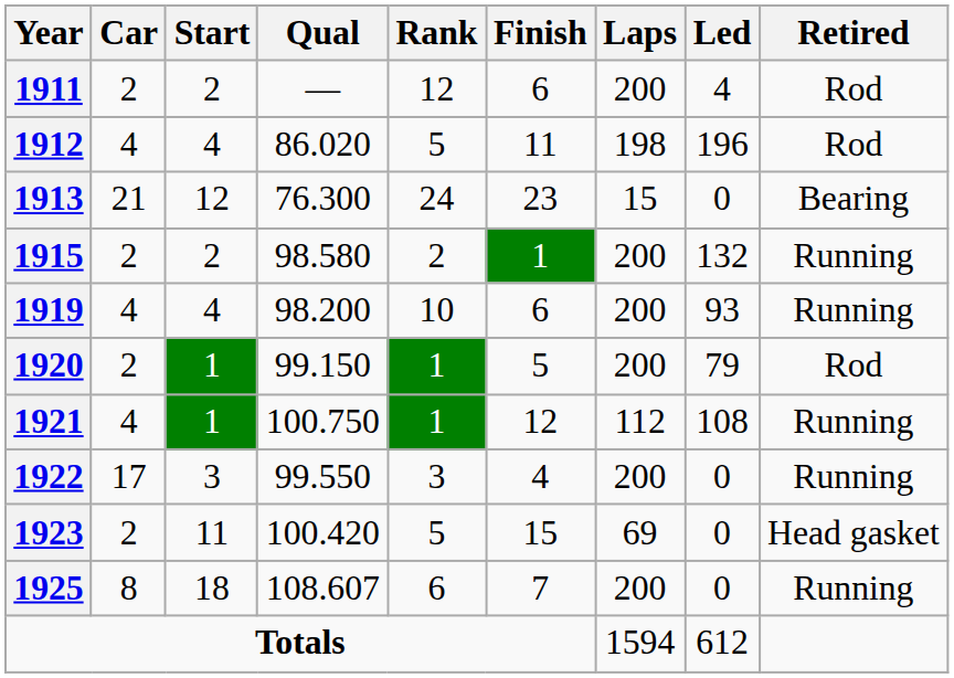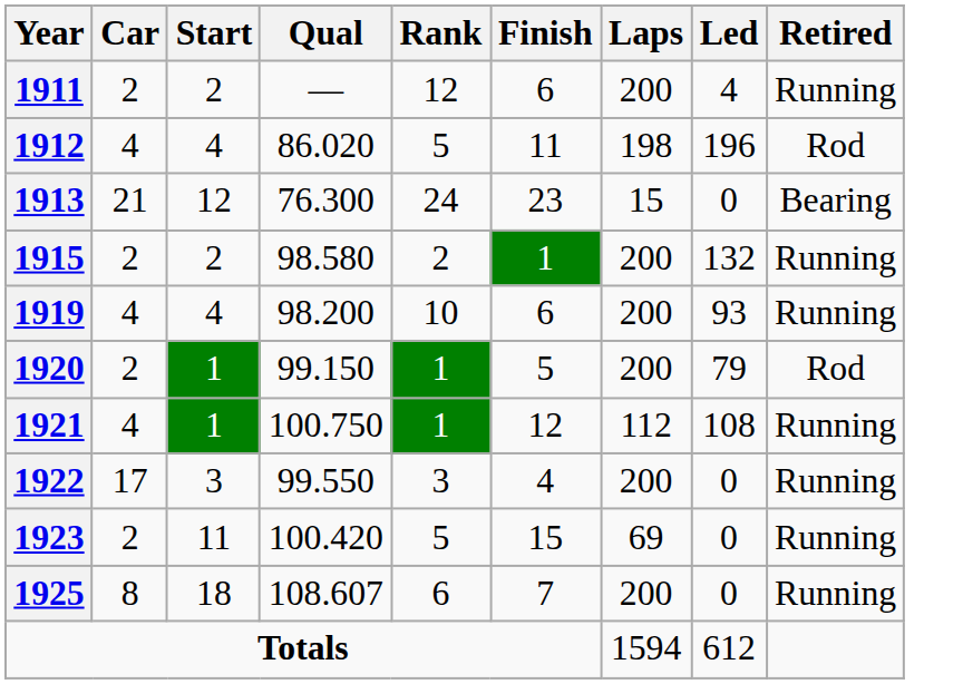 <table class="wikitable" style="text-align:center">
 <tr>
 <th>Year</th>
 <th>Car</th>
 <th>Start</th>
 <th>Qual</th>
 <th>Rank</th>
 <th>Finish</th>
 <th>Laps</th>
 <th>Led</th>
 <th>Retired</th>
 </tr>
 <tr>
 <th><a href='#'>1911</a></th>
 <td>2</td>
 <td>2</td>
 <td>—</td>
 <td>12</td>
 <td>6</td>
 <td>200</td>
 <td>4</td>
-<td>Rod</td>
+<td>Running</td>
 </tr>
 <tr>
 <th><a href='#'>1912</a></th>
 <td>4</td>
 <td>4</td>
 <td>86.020</td>
 <td>5</td>
 <td>11</td>
 <td>198</td>
 <td>196</td>
 <td>Rod</td>
 </tr>
 <tr>
 <th><a href='#'>1913</a></th>
 <td>21</td>
 <td>12</td>
 <td>76.300</td>
 <td>24</td>
 <td>23</td>
 <td>15</td>
 <td>0</td>
 <td>Bearing</td>
 </tr>
 <tr>
 <th><a href='#'>1915</a></th>
 <td>2</td>
 <td>2</td>
 <td>98.580</td>
 <td>2</td>
 <td style="background:green;color:white">1</td>
 <td>200</td>
 <td>132</td>
 <td>Running</td>
 </tr>
 <tr>
 <th><a href='#'>1919</a></th>
 <td>4</td>
 <td>4</td>
 <td>98.200</td>
 <td>10</td>
 <td>6</td>
 <td>200</td>
 <td>93</td>
 <td>Running</td>
 </tr>
 <tr>
 <th><a href='#'>1920</a></th>
 <td>2</td>
 <td style="background:green;color:white">1</td>
 <td>99.150</td>
 <td style="background:green;color:white">1</td>
 <td>5</td>
 <td>200</td>
 <td>79</td>
 <td>Rod</td>
 </tr>
 <tr>
 <th><a href='#'>1921</a></th>
 <td>4</td>
 <td style="background:green;color:white">1</td>
 <td>100.750</td>
 <td style="background:green;color:white">1</td>
 <td>12</td>
 <td>112</td>
 <td>108</td>
 <td>Running</td>
 </tr>
 <tr>
 <th><a href='#'>1922</a></th>
 <td>17</td>
 <td>3</td>
 <td>99.550</td>
 <td>3</td>
 <td>4</td>
 <td>200</td>
 <td>0</td>
 <td>Running</td>
 </tr>
 <tr>
 <th><a href='#'>1923</a></th>
 <td>2</td>
 <td>11</td>
 <td>100.420</td>
 <td>5</td>
 <td>15</td>
 <td>69</td>
 <td>0</td>
-<td>Head gasket</td>
+<td>Running</td>
 </tr>
 <tr>
 <th><a href='#'>1925</a></th>
 <td>8</td>
 <td>18</td>
 <td>108.607</td>
 <td>6</td>
 <td>7</td>
 <td>200</td>
 <td>0</td>
 <td>Running</td>
 </tr>
 <tr>
 <td colspan=6><strong>Totals</strong></td>
 <td>1594</td>
 <td>612</td>
 <td></td>
 </tr>
 </table>
